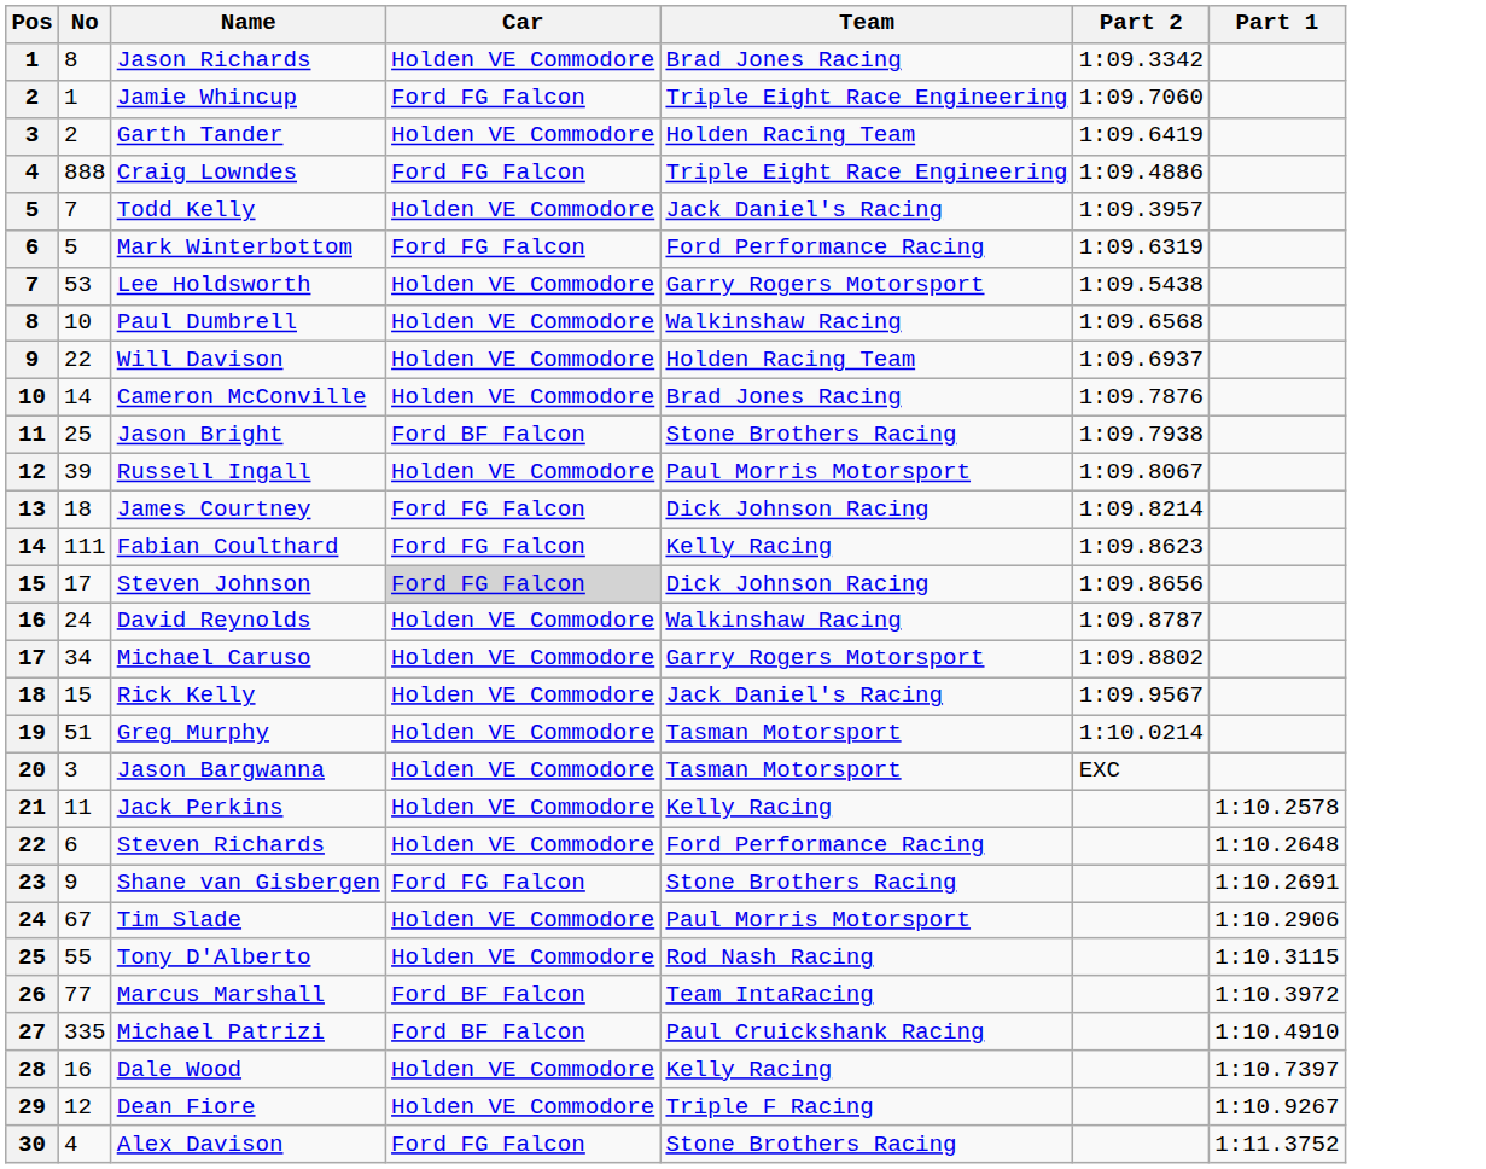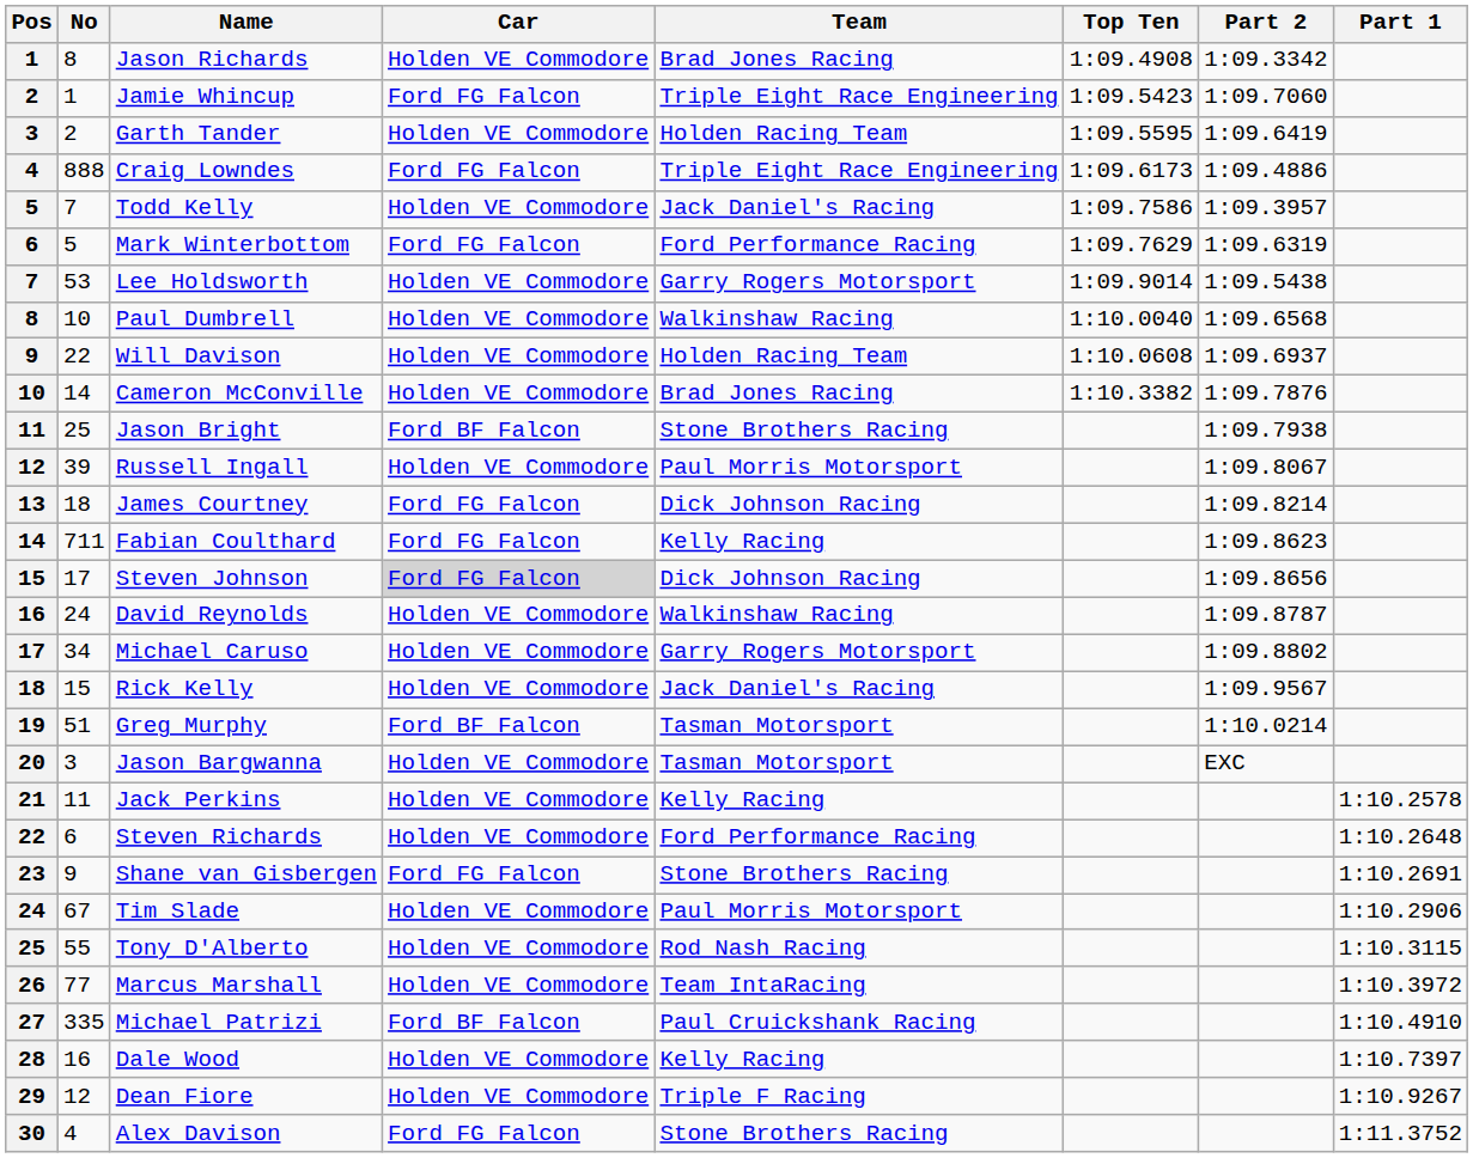 <table class="wikitable" style="font-size: 95%;">
 <tr>
 <th>Pos</th>
 <th>No</th>
 <th>Name</th>
 <th>Car</th>
 <th>Team</th>
+<th>Top Ten</th>
 <th>Part 2</th>
 <th>Part 1</th>
 </tr>
 <tr>
 <th>1</th>
 <td>8</td>
 <td><a href='#'>Jason Richards</a></td>
 <td><a href='#'>Holden VE Commodore</a></td>
 <td><a href='#'>Brad Jones Racing</a></td>
+<td>1:09.4908</td>
 <td>1:09.3342</td>
 <td></td>
 </tr>
 <tr>
 <th>2</th>
 <td>1</td>
 <td><a href='#'>Jamie Whincup</a></td>
 <td><a href='#'>Ford FG Falcon</a></td>
 <td><a href='#'>Triple Eight Race Engineering</a></td>
+<td>1:09.5423</td>
 <td>1:09.7060</td>
 <td></td>
 </tr>
 <tr>
 <th>3</th>
 <td>2</td>
 <td><a href='#'>Garth Tander</a></td>
 <td><a href='#'>Holden VE Commodore</a></td>
 <td><a href='#'>Holden Racing Team</a></td>
+<td>1:09.5595</td>
 <td>1:09.6419</td>
 <td></td>
 </tr>
 <tr>
 <th>4</th>
 <td>888</td>
 <td><a href='#'>Craig Lowndes</a></td>
 <td><a href='#'>Ford FG Falcon</a></td>
 <td><a href='#'>Triple Eight Race Engineering</a></td>
+<td>1:09.6173</td>
 <td>1:09.4886</td>
 <td></td>
 </tr>
 <tr>
 <th>5</th>
 <td>7</td>
 <td><a href='#'>Todd Kelly</a></td>
 <td><a href='#'>Holden VE Commodore</a></td>
 <td><a href='#'>Jack Daniel's Racing</a></td>
+<td>1:09.7586</td>
 <td>1:09.3957</td>
 <td></td>
 </tr>
 <tr>
 <th>6</th>
 <td>5</td>
 <td><a href='#'>Mark Winterbottom</a></td>
 <td><a href='#'>Ford FG Falcon</a></td>
 <td><a href='#'>Ford Performance Racing</a></td>
+<td>1:09.7629</td>
 <td>1:09.6319</td>
 <td></td>
 </tr>
 <tr>
 <th>7</th>
 <td>53</td>
 <td><a href='#'>Lee Holdsworth</a></td>
 <td><a href='#'>Holden VE Commodore</a></td>
 <td><a href='#'>Garry Rogers Motorsport</a></td>
+<td>1:09.9014</td>
 <td>1:09.5438</td>
 <td></td>
 </tr>
 <tr>
 <th>8</th>
 <td>10</td>
 <td><a href='#'>Paul Dumbrell</a></td>
 <td><a href='#'>Holden VE Commodore</a></td>
 <td><a href='#'>Walkinshaw Racing</a></td>
+<td>1:10.0040</td>
 <td>1:09.6568</td>
 <td></td>
 </tr>
 <tr>
 <th>9</th>
 <td>22</td>
 <td><a href='#'>Will Davison</a></td>
 <td><a href='#'>Holden VE Commodore</a></td>
 <td><a href='#'>Holden Racing Team</a></td>
+<td>1:10.0608</td>
 <td>1:09.6937</td>
 <td></td>
 </tr>
 <tr>
 <th>10</th>
 <td>14</td>
 <td><a href='#'>Cameron McConville</a></td>
 <td><a href='#'>Holden VE Commodore</a></td>
 <td><a href='#'>Brad Jones Racing</a></td>
+<td>1:10.3382</td>
 <td>1:09.7876</td>
 <td></td>
 </tr>
 <tr>
 <th>11</th>
 <td>25</td>
 <td><a href='#'>Jason Bright</a></td>
 <td><a href='#'>Ford BF Falcon</a></td>
 <td><a href='#'>Stone Brothers Racing</a></td>
+<td></td>
 <td>1:09.7938</td>
 <td></td>
 </tr>
 <tr>
 <th>12</th>
 <td>39</td>
 <td><a href='#'>Russell Ingall</a></td>
 <td><a href='#'>Holden VE Commodore</a></td>
 <td><a href='#'>Paul Morris Motorsport</a></td>
+<td></td>
 <td>1:09.8067</td>
 <td></td>
 </tr>
 <tr>
 <th>13</th>
 <td>18</td>
 <td><a href='#'>James Courtney</a></td>
 <td><a href='#'>Ford FG Falcon</a></td>
 <td><a href='#'>Dick Johnson Racing</a></td>
+<td></td>
 <td>1:09.8214</td>
 <td></td>
 </tr>
 <tr>
 <th>14</th>
-<td>111</td>
+<td>711</td>
 <td><a href='#'>Fabian Coulthard</a></td>
 <td><a href='#'>Ford FG Falcon</a></td>
 <td><a href='#'>Kelly Racing</a></td>
+<td></td>
 <td>1:09.8623</td>
 <td></td>
 </tr>
 <tr>
 <th>15</th>
 <td>17</td>
 <td><a href='#'>Steven Johnson</a></td>
 <td style="background: lightgrey;"><a href='#'>Ford FG Falcon</a></td>
 <td><a href='#'>Dick Johnson Racing</a></td>
+<td></td>
 <td>1:09.8656</td>
 <td></td>
 </tr>
 <tr>
 <th>16</th>
 <td>24</td>
 <td><a href='#'>David Reynolds</a></td>
 <td><a href='#'>Holden VE Commodore</a></td>
 <td><a href='#'>Walkinshaw Racing</a></td>
+<td></td>
 <td>1:09.8787</td>
 <td></td>
 </tr>
 <tr>
 <th>17</th>
 <td>34</td>
 <td><a href='#'>Michael Caruso</a></td>
 <td><a href='#'>Holden VE Commodore</a></td>
 <td><a href='#'>Garry Rogers Motorsport</a></td>
+<td></td>
 <td>1:09.8802</td>
 <td></td>
 </tr>
 <tr>
 <th>18</th>
 <td>15</td>
 <td><a href='#'>Rick Kelly</a></td>
 <td><a href='#'>Holden VE Commodore</a></td>
 <td><a href='#'>Jack Daniel's Racing</a></td>
+<td></td>
 <td>1:09.9567</td>
 <td></td>
 </tr>
 <tr>
 <th>19</th>
 <td>51</td>
 <td><a href='#'>Greg Murphy</a></td>
-<td><a href='#'>Holden VE Commodore</a></td>
+<td><a href='#'>Ford BF Falcon</a></td>
 <td><a href='#'>Tasman Motorsport</a></td>
+<td></td>
 <td>1:10.0214</td>
 <td></td>
 </tr>
 <tr>
 <th>20</th>
 <td>3</td>
 <td><a href='#'>Jason Bargwanna</a></td>
 <td><a href='#'>Holden VE Commodore</a></td>
 <td><a href='#'>Tasman Motorsport</a></td>
+<td></td>
 <td>EXC</td>
 <td></td>
 </tr>
 <tr>
 <th>21</th>
 <td>11</td>
 <td><a href='#'>Jack Perkins</a></td>
 <td><a href='#'>Holden VE Commodore</a></td>
 <td><a href='#'>Kelly Racing</a></td>
 <td></td>
+<td></td>
 <td>1:10.2578</td>
 </tr>
 <tr>
 <th>22</th>
 <td>6</td>
 <td><a href='#'>Steven Richards</a></td>
 <td><a href='#'>Holden VE Commodore</a></td>
 <td><a href='#'>Ford Performance Racing</a></td>
+<td></td>
 <td></td>
 <td>1:10.2648</td>
 </tr>
 <tr>
 <th>23</th>
 <td>9</td>
 <td><a href='#'>Shane van Gisbergen</a></td>
 <td><a href='#'>Ford FG Falcon</a></td>
 <td><a href='#'>Stone Brothers Racing</a></td>
 <td></td>
+<td></td>
 <td>1:10.2691</td>
 </tr>
 <tr>
 <th>24</th>
 <td>67</td>
 <td><a href='#'>Tim Slade</a></td>
 <td><a href='#'>Holden VE Commodore</a></td>
 <td><a href='#'>Paul Morris Motorsport</a></td>
+<td></td>
 <td></td>
 <td>1:10.2906</td>
 </tr>
 <tr>
 <th>25</th>
 <td>55</td>
 <td><a href='#'>Tony D'Alberto</a></td>
 <td><a href='#'>Holden VE Commodore</a></td>
 <td><a href='#'>Rod Nash Racing</a></td>
 <td></td>
+<td></td>
 <td>1:10.3115</td>
 </tr>
 <tr>
 <th>26</th>
 <td>77</td>
 <td><a href='#'>Marcus Marshall</a></td>
-<td><a href='#'>Ford BF Falcon</a></td>
+<td><a href='#'>Holden VE Commodore</a></td>
 <td><a href='#'>Team IntaRacing</a></td>
+<td></td>
 <td></td>
 <td>1:10.3972</td>
 </tr>
 <tr>
 <th>27</th>
 <td>335</td>
 <td><a href='#'>Michael Patrizi</a></td>
 <td><a href='#'>Ford BF Falcon</a></td>
 <td><a href='#'>Paul Cruickshank Racing</a></td>
 <td></td>
+<td></td>
 <td>1:10.4910</td>
 </tr>
 <tr>
 <th>28</th>
 <td>16</td>
 <td><a href='#'>Dale Wood</a></td>
 <td><a href='#'>Holden VE Commodore</a></td>
 <td><a href='#'>Kelly Racing</a></td>
+<td></td>
 <td></td>
 <td>1:10.7397</td>
 </tr>
 <tr>
 <th>29</th>
 <td>12</td>
 <td><a href='#'>Dean Fiore</a></td>
 <td><a href='#'>Holden VE Commodore</a></td>
 <td><a href='#'>Triple F Racing</a></td>
 <td></td>
+<td></td>
 <td>1:10.9267</td>
 </tr>
 <tr>
 <th>30</th>
 <td>4</td>
 <td><a href='#'>Alex Davison</a></td>
 <td><a href='#'>Ford FG Falcon</a></td>
 <td><a href='#'>Stone Brothers Racing</a></td>
 <td></td>
+<td></td>
 <td>1:11.3752</td>
 </tr>
 </table>
